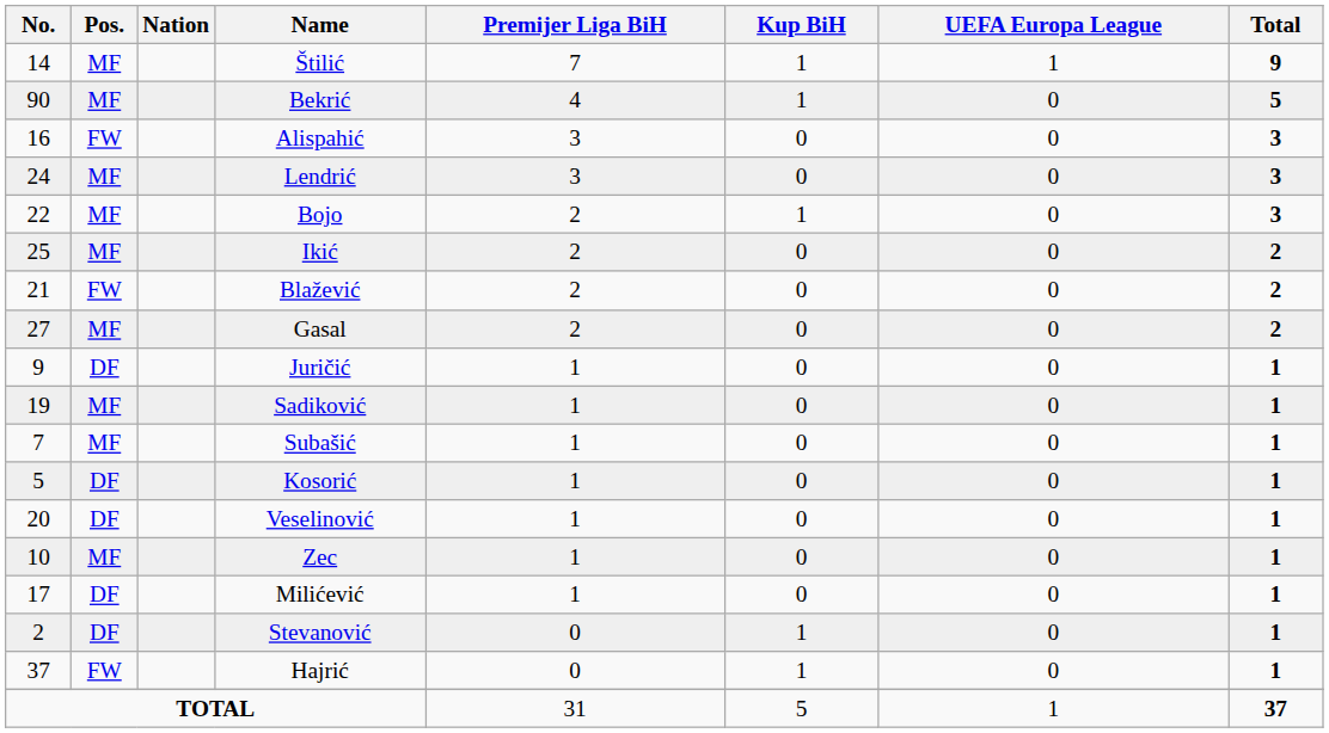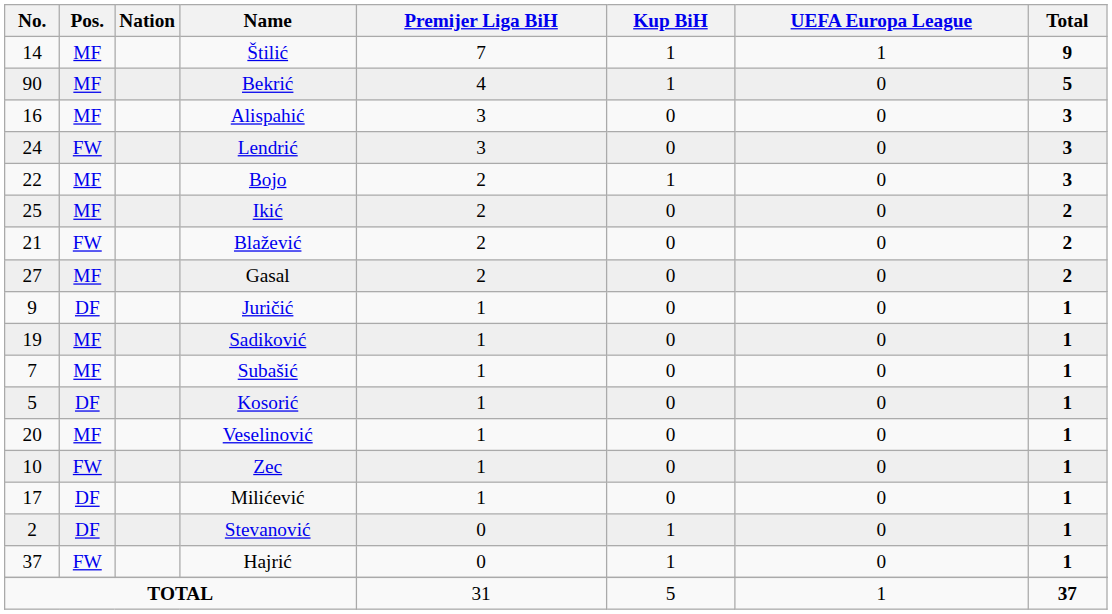 <table class="wikitable sortable" style="font-size: 95%; text-align: center;">
 <tr>
 <th width="5%"><strong>No.</strong></th>
 <th width="5%"><strong>Pos.</strong></th>
 <th width="5%"><strong>Nation</strong></th>
 <th width="16%"><strong>Name</strong></th>
 <th><a href='#'>Premijer Liga BiH</a></th>
 <th><a href='#'>Kup BiH</a></th>
 <th><a href='#'>UEFA Europa League</a></th>
 <th>Total</th>
 </tr>
 <tr>
 <td>14</td>
 <td><a href='#'>MF</a></td>
 <td></td>
 <td><a href='#'>Štilić</a></td>
 <td>7 </td>
 <td>1 </td>
 <td>1 </td>
 <td><strong>9</strong> </td>
 </tr>
 <tr bgcolor="#EFEFEF">
 <td>90</td>
 <td><a href='#'>MF</a></td>
 <td></td>
 <td><a href='#'>Bekrić</a></td>
 <td>4 </td>
 <td>1 </td>
 <td>0 </td>
 <td><strong>5</strong> </td>
 </tr>
 <tr>
 <td>16</td>
-<td><a href='#'>FW</a></td>
+<td><a href='#'>MF</a></td>
 <td></td>
 <td><a href='#'>Alispahić</a></td>
 <td>3 </td>
 <td>0 </td>
 <td>0 </td>
 <td><strong>3</strong> </td>
 </tr>
 <tr bgcolor="#EFEFEF">
 <td>24</td>
-<td><a href='#'>MF</a></td>
+<td><a href='#'>FW</a></td>
 <td></td>
 <td><a href='#'>Lendrić</a></td>
 <td>3 </td>
 <td>0 </td>
 <td>0 </td>
 <td><strong>3</strong> </td>
 </tr>
 <tr>
 <td>22</td>
 <td><a href='#'>MF</a></td>
 <td></td>
 <td><a href='#'>Bojo</a></td>
 <td>2 </td>
 <td>1 </td>
 <td>0 </td>
 <td><strong>3</strong> </td>
 </tr>
 <tr bgcolor="#EFEFEF">
 <td>25</td>
 <td><a href='#'>MF</a></td>
 <td></td>
 <td><a href='#'>Ikić</a></td>
 <td>2 </td>
 <td>0 </td>
 <td>0 </td>
 <td><strong>2</strong> </td>
 </tr>
 <tr>
 <td>21</td>
 <td><a href='#'>FW</a></td>
 <td></td>
 <td><a href='#'>Blažević</a></td>
 <td>2 </td>
 <td>0 </td>
 <td>0 </td>
 <td><strong>2</strong> </td>
 </tr>
 <tr bgcolor="#EFEFEF">
 <td>27</td>
 <td><a href='#'>MF</a></td>
 <td></td>
 <td>Gasal</td>
 <td>2 </td>
 <td>0 </td>
 <td>0 </td>
 <td><strong>2</strong> </td>
 </tr>
 <tr>
 <td>9</td>
 <td><a href='#'>DF</a></td>
 <td></td>
 <td><a href='#'>Juričić</a></td>
 <td>1 </td>
 <td>0 </td>
 <td>0 </td>
 <td><strong>1</strong> </td>
 </tr>
 <tr bgcolor="#EFEFEF">
 <td>19</td>
 <td><a href='#'>MF</a></td>
 <td></td>
 <td><a href='#'>Sadiković</a></td>
 <td>1 </td>
 <td>0 </td>
 <td>0 </td>
 <td><strong>1</strong> </td>
 </tr>
 <tr>
 <td>7</td>
 <td><a href='#'>MF</a></td>
 <td></td>
 <td><a href='#'>Subašić</a></td>
 <td>1 </td>
 <td>0 </td>
 <td>0 </td>
 <td><strong>1</strong> </td>
 </tr>
 <tr bgcolor="#EFEFEF">
 <td>5</td>
 <td><a href='#'>DF</a></td>
 <td></td>
 <td><a href='#'>Kosorić</a></td>
 <td>1 </td>
 <td>0 </td>
 <td>0 </td>
 <td><strong>1</strong> </td>
 </tr>
 <tr>
 <td>20</td>
-<td><a href='#'>DF</a></td>
+<td><a href='#'>MF</a></td>
 <td></td>
 <td><a href='#'>Veselinović</a></td>
 <td>1 </td>
 <td>0 </td>
 <td>0 </td>
 <td><strong>1</strong> </td>
 </tr>
 <tr bgcolor="#EFEFEF">
 <td>10</td>
-<td><a href='#'>MF</a></td>
+<td><a href='#'>FW</a></td>
 <td></td>
 <td><a href='#'>Zec</a></td>
 <td>1 </td>
 <td>0 </td>
 <td>0 </td>
 <td><strong>1</strong> </td>
 </tr>
 <tr>
 <td>17</td>
 <td><a href='#'>DF</a></td>
 <td></td>
 <td>Milićević</td>
 <td>1 </td>
 <td>0 </td>
 <td>0 </td>
 <td><strong>1</strong> </td>
 </tr>
 <tr bgcolor="#EFEFEF">
 <td>2</td>
 <td><a href='#'>DF</a></td>
 <td></td>
 <td><a href='#'>Stevanović</a></td>
 <td>0 </td>
 <td>1 </td>
 <td>0 </td>
 <td><strong>1</strong> </td>
 </tr>
 <tr>
 <td>37</td>
 <td><a href='#'>FW</a></td>
 <td></td>
 <td>Hajrić</td>
 <td>0 </td>
 <td>1 </td>
 <td>0 </td>
 <td><strong>1</strong> </td>
 </tr>
 <tr>
 </tr>
 <tr>
 <td colspan=4><strong>TOTAL</strong></td>
 <td>31 </td>
 <td>5 </td>
 <td>1 </td>
 <td><strong>37</strong> </td>
 </tr>
 </table>
